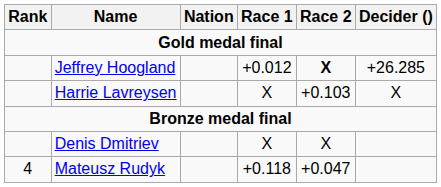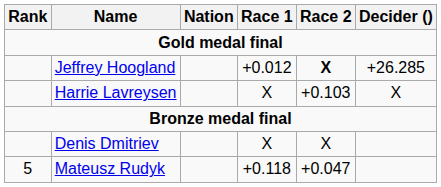 <table class="wikitable" style="text-align:center">
 <tr>
 <th>Rank</th>
 <th>Name</th>
 <th>Nation</th>
 <th>Race 1</th>
 <th>Race 2</th>
 <th>Decider ()</th>
 </tr>
 <tr>
 <td colspan="6"><strong>Gold medal final</strong></td>
 </tr>
 <tr>
 <td></td>
 <td align=left><a href='#'>Jeffrey Hoogland</a></td>
 <td align=left></td>
 <td>+0.012</td>
 <td><strong>X</strong></td>
 <td>+26.285</td>
 </tr>
 <tr>
 <td></td>
 <td align=left><a href='#'>Harrie Lavreysen</a></td>
 <td align=left></td>
 <td>X</td>
 <td>+0.103</td>
 <td>X</td>
 </tr>
 <tr>
 <td colspan=6><strong>Bronze medal final</strong></td>
 </tr>
 <tr>
 <td></td>
 <td align=left><a href='#'>Denis Dmitriev</a></td>
 <td align=left></td>
 <td>X</td>
 <td>X</td>
 <td></td>
 </tr>
 <tr>
-<td>4</td>
+<td>5</td>
 <td align=left><a href='#'>Mateusz Rudyk</a></td>
 <td align=left></td>
 <td>+0.118</td>
 <td>+0.047</td>
 <td></td>
 </tr>
 </table>
